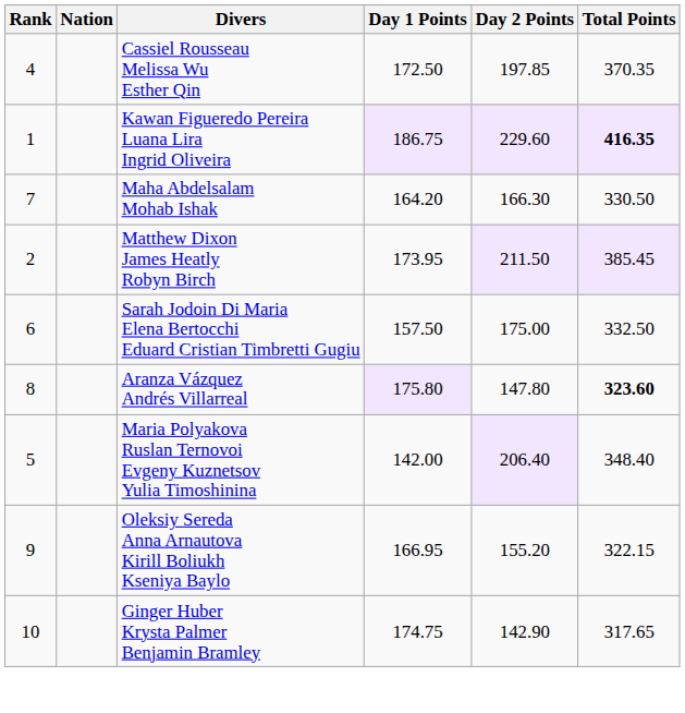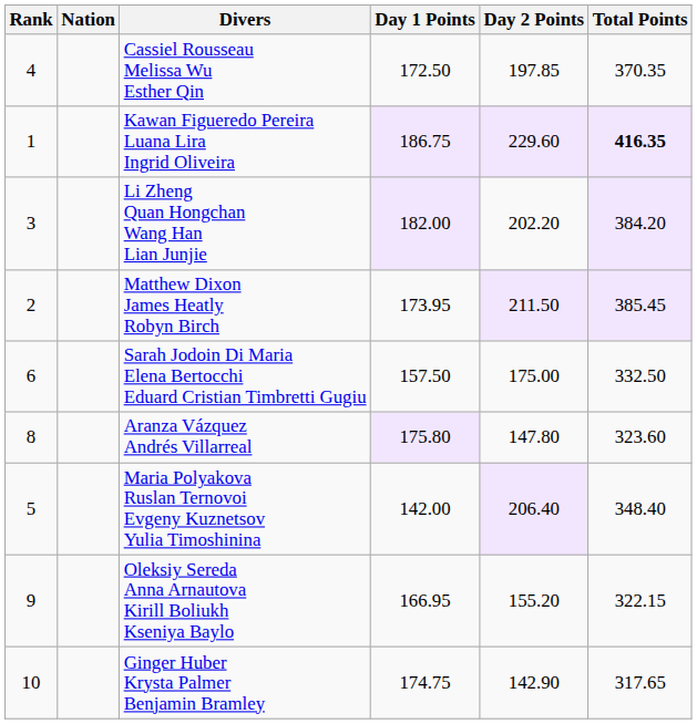 <table class="wikitable sortable" style="text-align:center">
 <tr>
 <th>Rank</th>
 <th>Nation</th>
 <th>Divers</th>
 <th>Day 1 Points</th>
 <th>Day 2 Points</th>
 <th>Total Points</th>
 </tr>
 <tr>
 <td>4</td>
 <td align=left></td>
 <td align=left><a href='#'>Cassiel Rousseau</a><br><a href='#'>Melissa Wu</a><br><a href='#'>Esther Qin</a></td>
 <td>172.50</td>
 <td>197.85</td>
 <td>370.35</td>
 </tr>
 <tr>
 <td>1</td>
 <td align=left></td>
 <td align=left><a href='#'>Kawan Figueredo Pereira</a><br><a href='#'>Luana Lira</a><br><a href='#'>Ingrid Oliveira</a></td>
 <td style="background:#f2e6ff">186.75</td>
 <td style="background:#f2e6ff">229.60</td>
 <td style="background:#f2e6ff"><strong>416.35</strong></td>
 </tr>
 <tr>
-<td>7</td>
+<td>3</td>
 <td align=left></td>
-<td align=left><a href='#'>Maha Abdelsalam</a><br><a href='#'>Mohab Ishak</a></td>
-<td>164.20</td>
-<td>166.30</td>
-<td>330.50</td>
+<td align=left><a href='#'>Li Zheng</a><br><a href='#'>Quan Hongchan</a><br><a href='#'>Wang Han</a><br><a href='#'>Lian Junjie</a></td>
+<td style="background:#f2e6ff">182.00</td>
+<td>202.20</td>
+<td style="background:#f2e6ff">384.20</td>
 </tr>
 <tr>
 <td>2</td>
 <td align=left></td>
 <td align=left><a href='#'>Matthew Dixon</a><br><a href='#'>James Heatly</a><br><a href='#'>Robyn Birch</a></td>
 <td>173.95</td>
 <td style="background:#f2e6ff">211.50</td>
 <td style="background:#f2e6ff">385.45</td>
 </tr>
 <tr>
 <td>6</td>
 <td align=left></td>
 <td align=left><a href='#'>Sarah Jodoin Di Maria</a><br><a href='#'>Elena Bertocchi</a><br><a href='#'>Eduard Cristian Timbretti Gugiu</a></td>
 <td>157.50</td>
 <td>175.00</td>
 <td>332.50</td>
 </tr>
 <tr>
 <td>8</td>
 <td align=left></td>
 <td align=left><a href='#'>Aranza Vázquez</a><br><a href='#'>Andrés Villarreal</a></td>
 <td style="background:#f2e6ff">175.80</td>
 <td>147.80</td>
-<td><strong>323.60</strong></td>
+<td>323.60</td>
 </tr>
 <tr>
 <td>5</td>
 <td align=left></td>
 <td align=left><a href='#'>Maria Polyakova</a><br><a href='#'>Ruslan Ternovoi</a><br><a href='#'>Evgeny Kuznetsov</a><br><a href='#'>Yulia Timoshinina</a></td>
 <td>142.00</td>
 <td style="background:#f2e6ff">206.40</td>
 <td>348.40</td>
 </tr>
 <tr>
 <td>9</td>
 <td align=left></td>
 <td align=left><a href='#'>Oleksiy Sereda</a><br><a href='#'>Anna Arnautova</a><br><a href='#'>Kirill Boliukh</a><br><a href='#'>Kseniya Baylo</a></td>
 <td>166.95</td>
 <td>155.20</td>
 <td>322.15</td>
 </tr>
 <tr>
 <td>10</td>
 <td align=left></td>
 <td align=left><a href='#'>Ginger Huber</a><br><a href='#'>Krysta Palmer</a><br><a href='#'>Benjamin Bramley</a></td>
 <td>174.75</td>
 <td>142.90</td>
 <td>317.65</td>
 </tr>
 </table>
